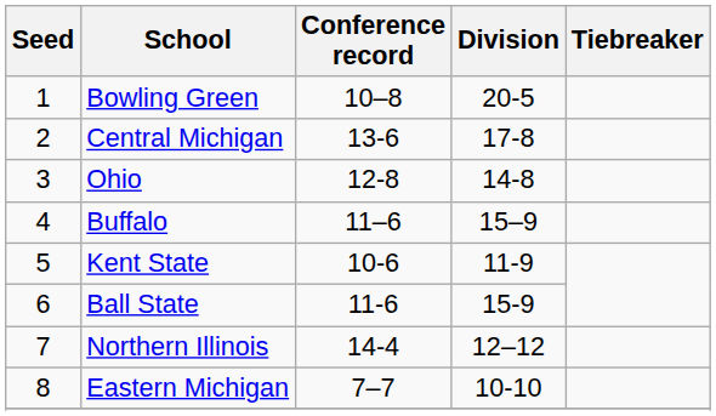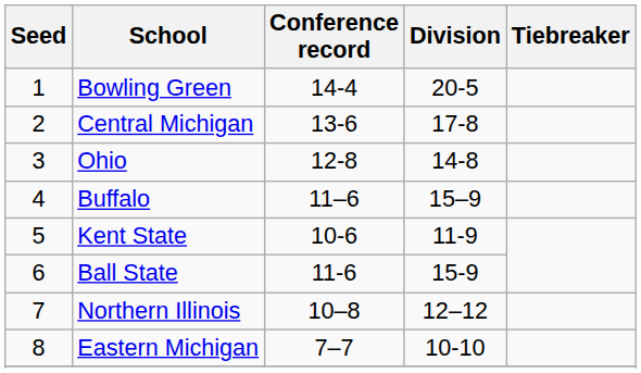 <table class="wikitable" style="text-align:center">
 <tr>
 <th>Seed</th>
 <th>School</th>
 <th>Conference<br>record</th>
 <th>Division</th>
 <th>Tiebreaker</th>
 </tr>
 <tr>
 <td>1</td>
 <td align=left><a href='#'>Bowling Green</a></td>
-<td>10–8</td>
+<td>14-4</td>
 <td>20-5</td>
 <td></td>
 </tr>
 <tr>
 <td>2</td>
 <td align=left><a href='#'>Central Michigan</a></td>
 <td>13-6</td>
 <td>17-8</td>
 <td></td>
 </tr>
 <tr>
 <td>3</td>
 <td align=left><a href='#'>Ohio</a></td>
 <td>12-8</td>
 <td>14-8</td>
 <td></td>
 </tr>
 <tr>
 <td>4</td>
 <td align=left><a href='#'>Buffalo</a></td>
 <td>11–6</td>
 <td>15–9</td>
 <td></td>
 </tr>
 <tr>
 <td>5</td>
 <td align=left><a href='#'>Kent State</a></td>
 <td>10-6</td>
 <td>11-9</td>
 </tr>
 <tr>
 <td>6</td>
 <td align=left><a href='#'>Ball State</a></td>
 <td>11-6</td>
 <td>15-9</td>
 </tr>
 <tr>
 <td>7</td>
 <td align=left><a href='#'>Northern Illinois</a></td>
-<td>14-4</td>
+<td>10–8</td>
 <td>12–12</td>
 <td></td>
 </tr>
 <tr>
 <td>8</td>
 <td align=left><a href='#'>Eastern Michigan</a></td>
 <td>7–7</td>
 <td>10-10</td>
 <td></td>
 </tr>
 <tr>
 </tr>
 <tr>
 </tr>
 </table>
